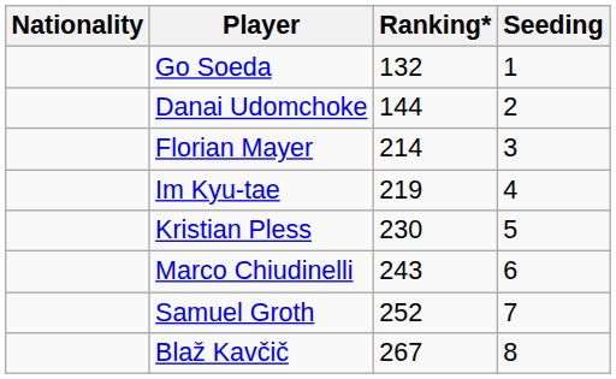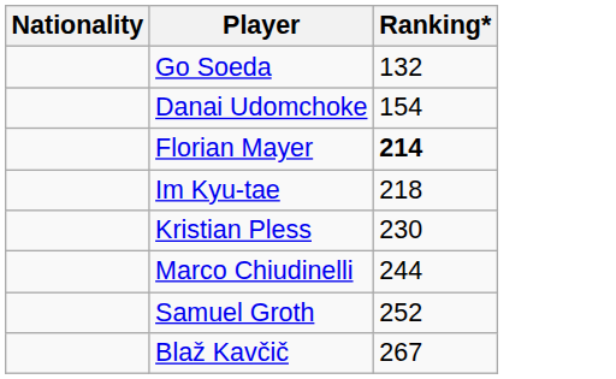 <table class="wikitable" border="1">
 <tr>
 <th>Nationality</th>
 <th>Player</th>
 <th>Ranking*</th>
-<th>Seeding</th>
 </tr>
 <tr>
 <td></td>
 <td><a href='#'>Go Soeda</a></td>
 <td>132</td>
-<td>1</td>
 </tr>
 <tr>
 <td></td>
 <td><a href='#'>Danai Udomchoke</a></td>
-<td>144</td>
-<td>2</td>
+<td>154</td>
 </tr>
 <tr>
 <td></td>
 <td><a href='#'>Florian Mayer</a></td>
-<td>214</td>
-<td>3</td>
+<td><strong>214</strong></td>
 </tr>
 <tr>
 <td></td>
 <td><a href='#'>Im Kyu-tae</a></td>
-<td>219</td>
-<td>4</td>
+<td>218</td>
 </tr>
 <tr>
 <td></td>
 <td><a href='#'>Kristian Pless</a></td>
 <td>230</td>
-<td>5</td>
 </tr>
 <tr>
 <td></td>
 <td><a href='#'>Marco Chiudinelli</a></td>
-<td>243</td>
-<td>6</td>
+<td>244</td>
 </tr>
 <tr>
 <td></td>
 <td><a href='#'>Samuel Groth</a></td>
 <td>252</td>
-<td>7</td>
 </tr>
 <tr>
 <td></td>
 <td><a href='#'>Blaž Kavčič</a></td>
 <td>267</td>
-<td>8</td>
 </tr>
 </table>
